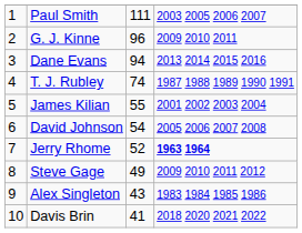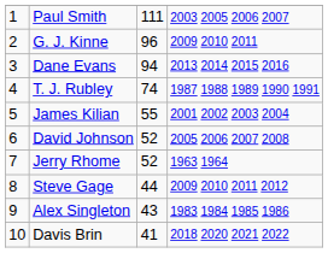 <table class="wikitable">
 <tr>
 </tr>
 <tr>
 <td>1</td>
 <td><a href='#'>Paul Smith</a></td>
 <td><abbr>111</abbr></td>
 <td style="font-size:80%;"><a href='#'>2003</a> <a href='#'>2005</a> <a href='#'>2006</a> <a href='#'>2007</a></td>
 </tr>
 <tr>
 <td>2</td>
 <td><a href='#'>G. J. Kinne</a></td>
 <td><abbr>96</abbr></td>
 <td style="font-size:80%;"><a href='#'>2009</a> <a href='#'>2010</a> <a href='#'>2011</a></td>
 </tr>
 <tr>
 <td>3</td>
 <td><a href='#'>Dane Evans</a></td>
 <td><abbr>94</abbr></td>
 <td style="font-size:80%;"><a href='#'>2013</a> <a href='#'>2014</a> <a href='#'>2015</a> <a href='#'>2016</a></td>
 </tr>
 <tr>
 <td>4</td>
 <td><a href='#'>T. J. Rubley</a></td>
 <td><abbr>74</abbr></td>
 <td style="font-size:80%;"><a href='#'>1987</a> <a href='#'>1988</a> <a href='#'>1989</a> <a href='#'>1990</a> <a href='#'>1991</a></td>
 </tr>
 <tr>
 <td>5</td>
 <td><a href='#'>James Kilian</a></td>
 <td><abbr>55</abbr></td>
 <td style="font-size:80%;"><a href='#'>2001</a> <a href='#'>2002</a> <a href='#'>2003</a> <a href='#'>2004</a></td>
 </tr>
 <tr>
 <td>6</td>
 <td><a href='#'>David Johnson</a></td>
-<td><abbr>54</abbr></td>
+<td><abbr>52</abbr></td>
 <td style="font-size:80%;"><a href='#'>2005</a> <a href='#'>2006</a> <a href='#'>2007</a> <a href='#'>2008</a></td>
 </tr>
 <tr>
 <td>7</td>
 <td><a href='#'>Jerry Rhome</a></td>
 <td><abbr>52</abbr></td>
-<td style="font-size:80%;"><strong><a href='#'>1963</a> <a href='#'>1964</a></strong></td>
+<td style="font-size:80%;"><a href='#'>1963</a> <a href='#'>1964</a></td>
 </tr>
 <tr>
 <td>8</td>
 <td><a href='#'>Steve Gage</a></td>
-<td><abbr>49</abbr></td>
+<td><abbr>44</abbr></td>
 <td style="font-size:80%;"><a href='#'>2009</a> <a href='#'>2010</a> <a href='#'>2011</a> <a href='#'>2012</a></td>
 </tr>
 <tr>
 <td>9</td>
 <td><a href='#'>Alex Singleton</a></td>
 <td><abbr>43</abbr></td>
 <td style="font-size:80%;"><a href='#'>1983</a> <a href='#'>1984</a> <a href='#'>1985</a> <a href='#'>1986</a></td>
 </tr>
 <tr>
 <td>10</td>
 <td>Davis Brin</td>
 <td><abbr>41</abbr></td>
 <td style="font-size:80%;"><a href='#'>2018</a> <a href='#'>2020</a> <a href='#'>2021</a> <a href='#'>2022</a></td>
 </tr>
 </table>
